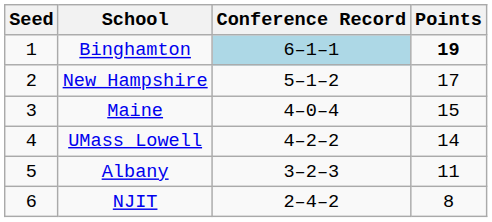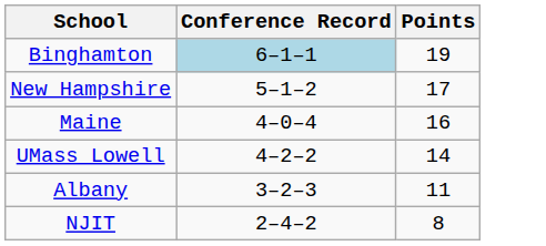 <table class="wikitable" style="text-align:center">
 <tr>
-<th>Seed</th>
 <th>School</th>
 <th>Conference Record</th>
 <th>Points</th>
 </tr>
 <tr>
-<td>1</td>
 <td><a href='#'>Binghamton</a></td>
 <td style="background: lightblue;">6–1–1</td>
-<td><strong>19</strong></td>
+<td>19</td>
 </tr>
 <tr>
-<td>2</td>
 <td><a href='#'>New Hampshire</a></td>
 <td>5–1–2</td>
 <td>17</td>
 </tr>
 <tr>
-<td>3</td>
 <td><a href='#'>Maine</a></td>
 <td>4–0–4</td>
-<td>15</td>
+<td>16</td>
 </tr>
 <tr>
-<td>4</td>
 <td><a href='#'>UMass Lowell</a></td>
 <td>4–2–2</td>
 <td>14</td>
 </tr>
 <tr>
-<td>5</td>
 <td><a href='#'>Albany</a></td>
 <td>3–2–3</td>
 <td>11</td>
 </tr>
 <tr>
-<td>6</td>
 <td><a href='#'>NJIT</a></td>
 <td>2–4–2</td>
 <td>8</td>
 </tr>
 </table>
